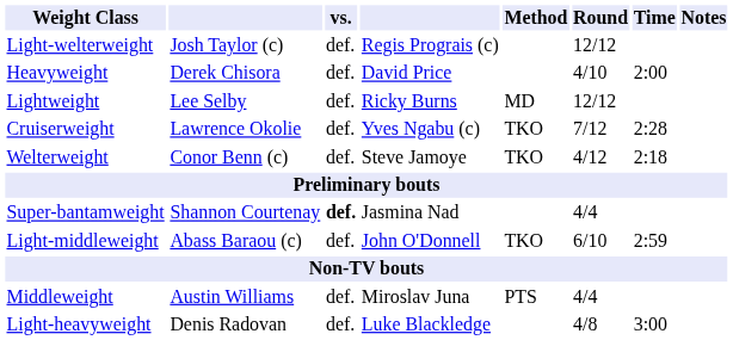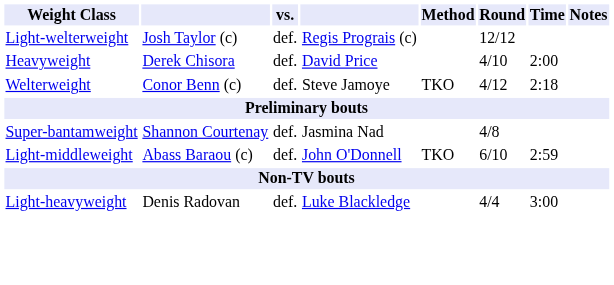 <table class="toccolours" style="font-size: 85%;">
 <tr>
 <th style="background:#e6e8fa; color:#000; text-align:center;">Weight Class</th>
 <th style="background:#e6e8fa; color:#000; text-align:center;"></th>
 <th style="background:#e6e8fa; color:#000; text-align:center;">vs.</th>
 <th style="background:#e6e8fa; color:#000; text-align:center;"></th>
 <th style="background:#e6e8fa; color:#000; text-align:center;">Method</th>
 <th style="background:#e6e8fa; color:#000; text-align:center;">Round</th>
 <th style="background:#e6e8fa; color:#000; text-align:center;">Time</th>
 <th style="background:#e6e8fa; color:#000; text-align:center;">Notes</th>
 </tr>
 <tr>
 <td><a href='#'>Light-welterweight</a></td>
 <td><a href='#'>Josh Taylor</a> (c)</td>
 <td>def.</td>
 <td><a href='#'>Regis Prograis</a> (c)</td>
 <td></td>
 <td>12/12</td>
 <td></td>
 <td></td>
 </tr>
 <tr>
 <td><a href='#'>Heavyweight</a></td>
 <td><a href='#'>Derek Chisora</a></td>
 <td>def.</td>
 <td><a href='#'>David Price</a></td>
 <td></td>
 <td>4/10</td>
 <td>2:00</td>
 <td></td>
 </tr>
 <tr>
-<td><a href='#'>Lightweight</a></td>
-<td><a href='#'>Lee Selby</a></td>
-<td>def.</td>
-<td><a href='#'>Ricky Burns</a></td>
-<td>MD</td>
-<td>12/12</td>
-<td></td>
-<td></td>
-</tr>
-<tr>
-<td><a href='#'>Cruiserweight</a></td>
-<td><a href='#'>Lawrence Okolie</a></td>
-<td>def.</td>
-<td><a href='#'>Yves Ngabu</a> (c)</td>
-<td>TKO</td>
-<td>7/12</td>
-<td>2:28</td>
-<td></td>
-</tr>
-<tr>
 <td><a href='#'>Welterweight</a></td>
 <td><a href='#'>Conor Benn</a> (c)</td>
 <td>def.</td>
 <td>Steve Jamoye</td>
 <td>TKO</td>
 <td>4/12</td>
 <td>2:18</td>
 <td></td>
 </tr>
 <tr>
 <th colspan="8" style="background-color: #e6e8fa;">Preliminary bouts</th>
 </tr>
 <tr>
 <td><a href='#'>Super-bantamweight</a></td>
 <td><a href='#'>Shannon Courtenay</a></td>
-<td><strong>def.</strong></td>
+<td>def.</td>
 <td>Jasmina Nad</td>
 <td></td>
-<td>4/4</td>
+<td>4/8</td>
 <td></td>
 <td></td>
 </tr>
 <tr>
 <td><a href='#'>Light-middleweight</a></td>
 <td><a href='#'>Abass Baraou</a> (c)</td>
 <td>def.</td>
 <td><a href='#'>John O'Donnell</a></td>
 <td>TKO</td>
 <td>6/10</td>
 <td>2:59</td>
 <td></td>
 </tr>
 <tr>
 <th colspan="8" style="background-color: #e6e8fa;">Non-TV bouts</th>
 </tr>
 <tr>
-<td><a href='#'>Middleweight</a></td>
-<td><a href='#'>Austin Williams</a></td>
-<td>def.</td>
-<td>Miroslav Juna</td>
-<td>PTS</td>
-<td>4/4</td>
-<td></td>
-<td></td>
-</tr>
-<tr>
 <td><a href='#'>Light-heavyweight</a></td>
 <td>Denis Radovan</td>
 <td>def.</td>
 <td><a href='#'>Luke Blackledge</a></td>
 <td></td>
-<td>4/8</td>
+<td>4/4</td>
 <td>3:00</td>
 <td></td>
 </tr>
 </table>
